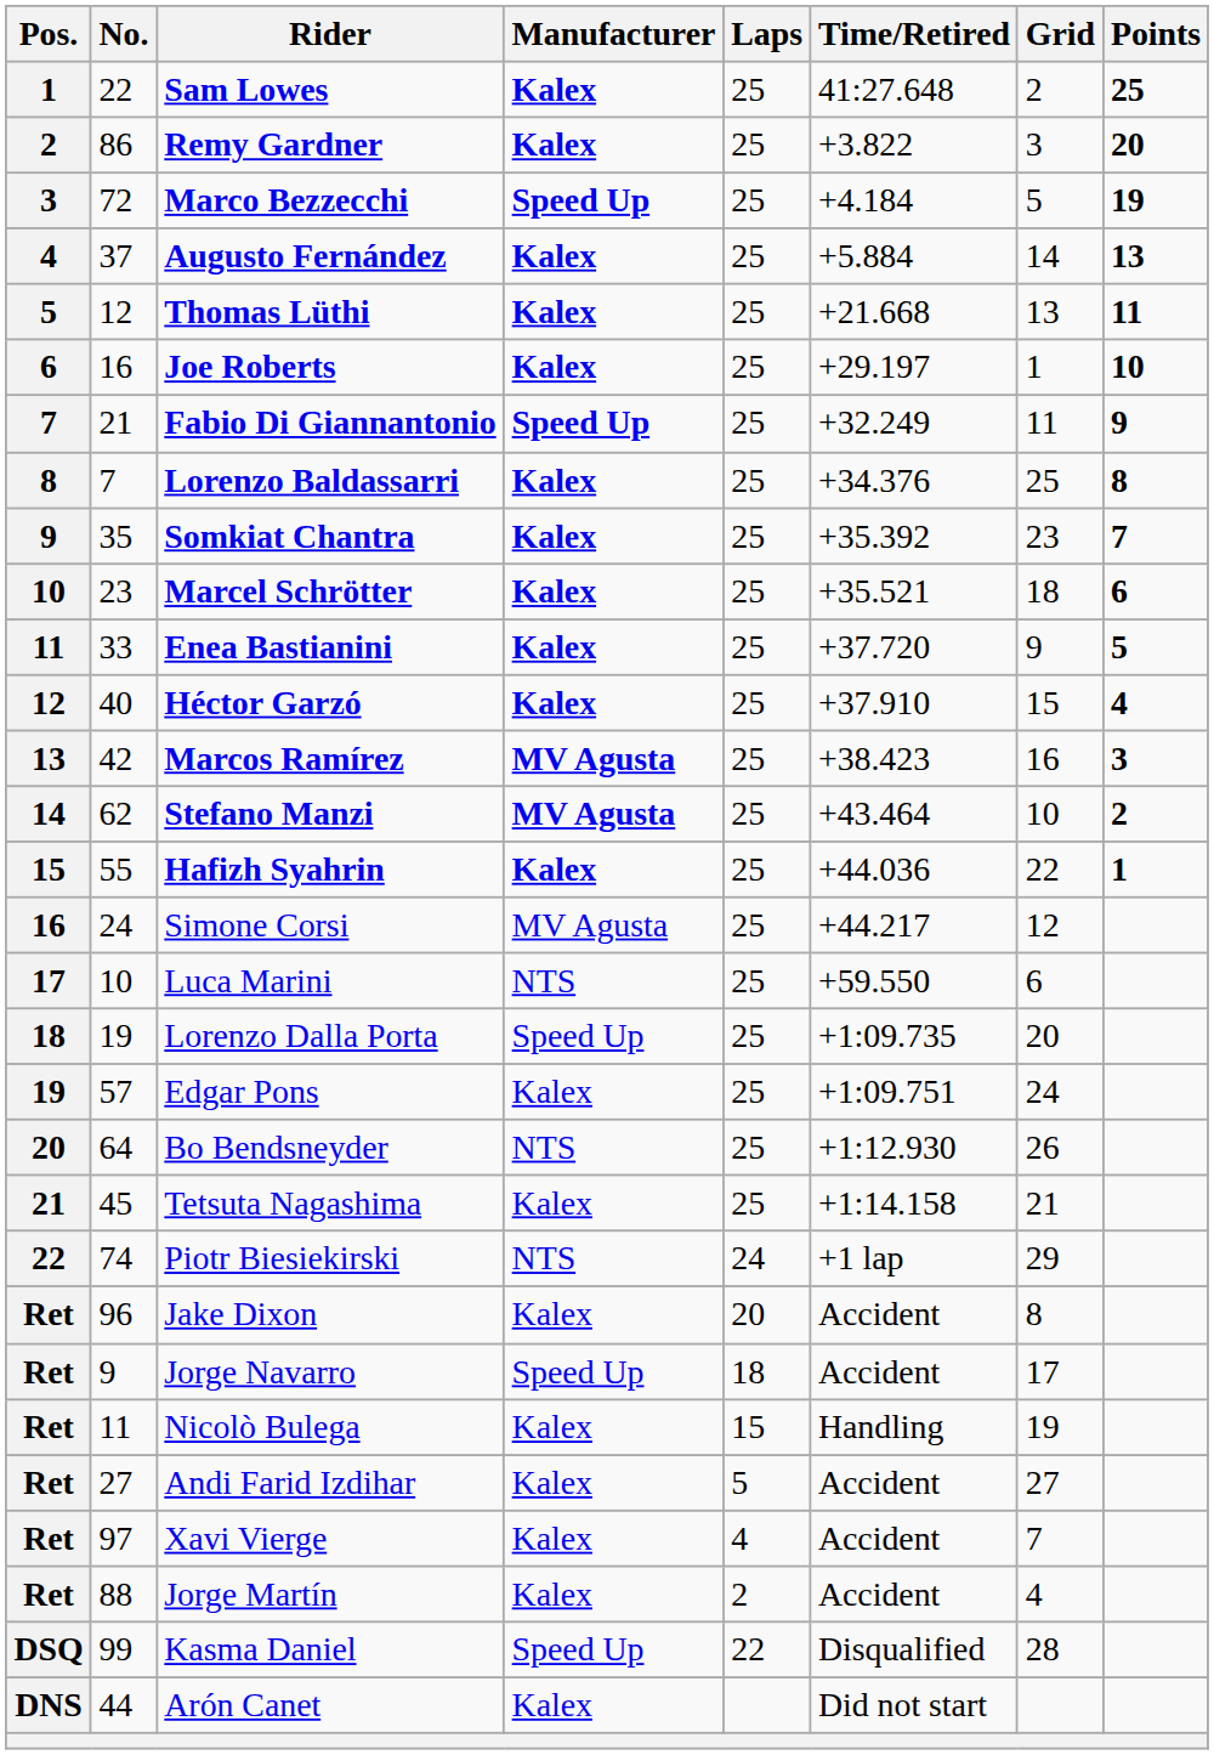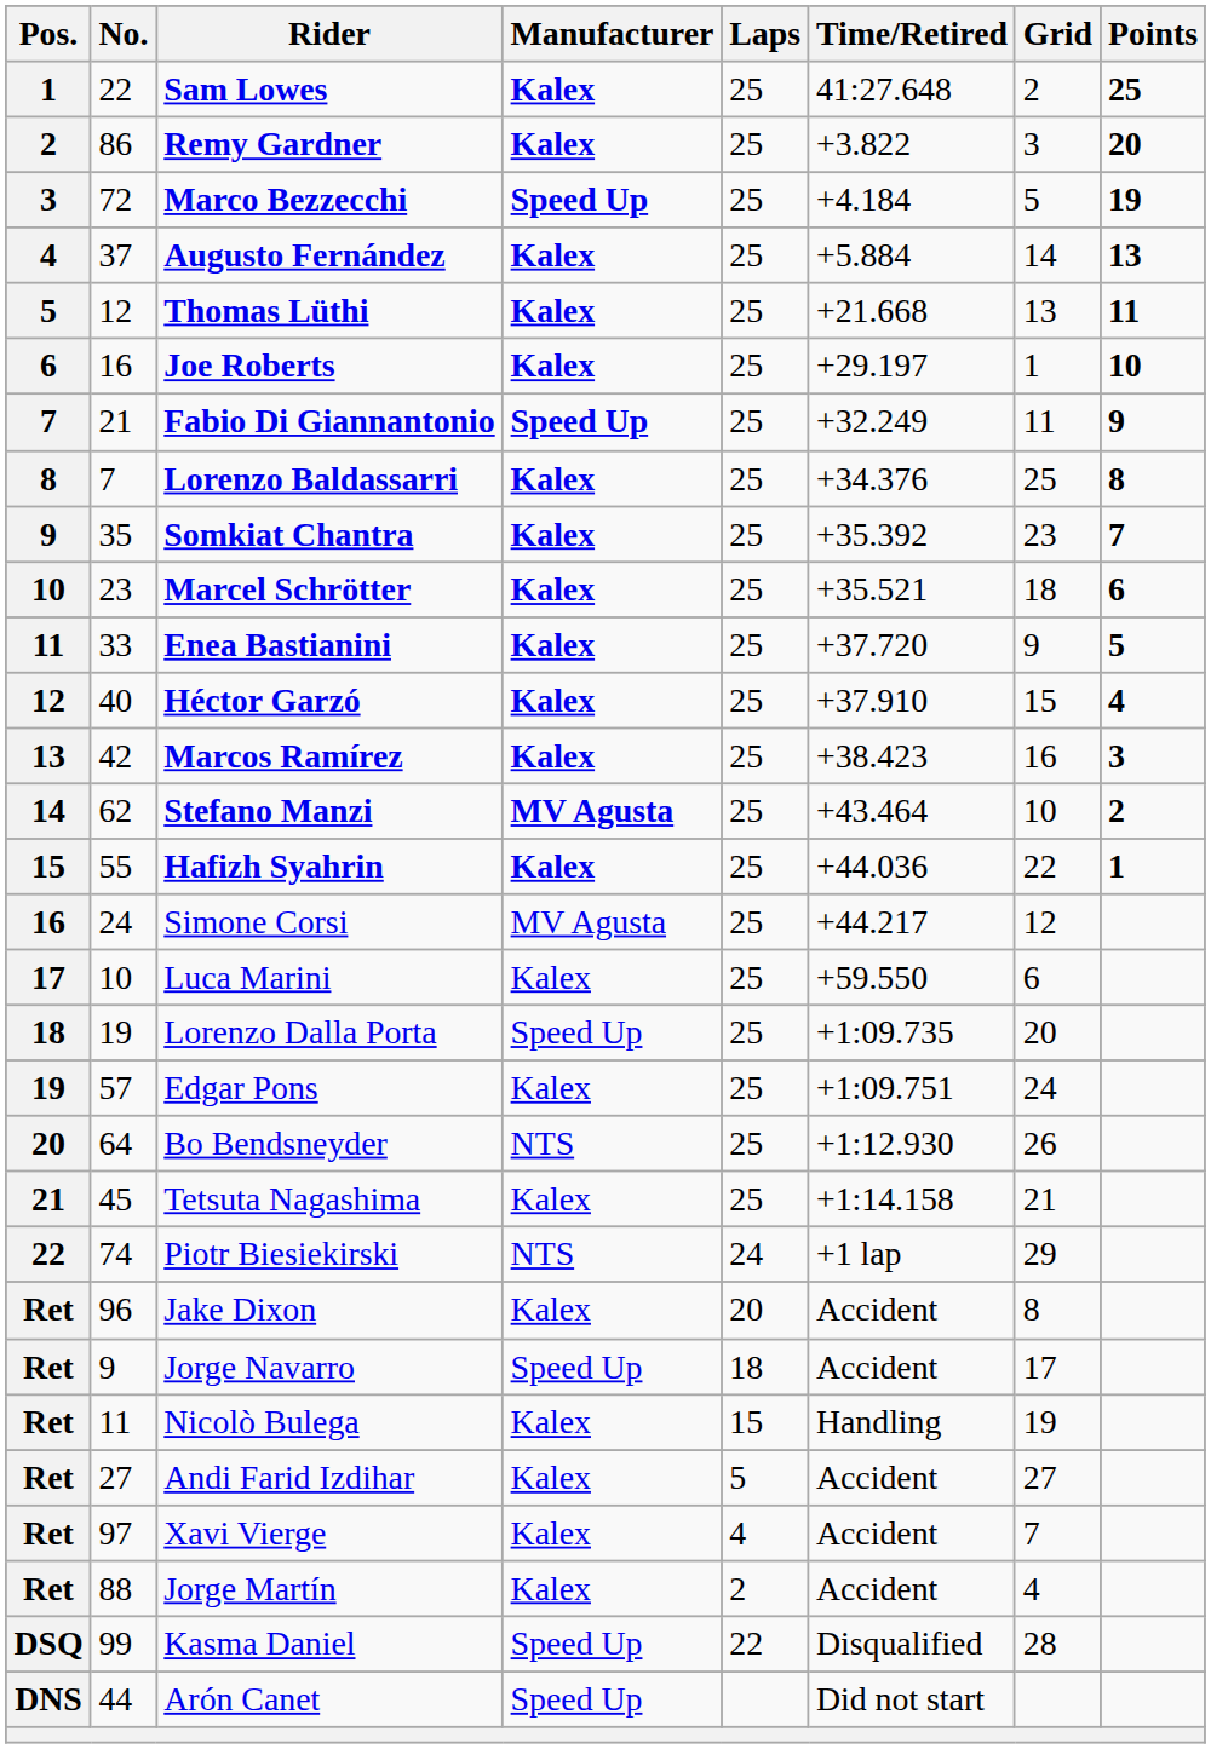 <table class="wikitable" style="font-size: 95%;">
 <tr>
 <th>Pos.</th>
 <th>No.</th>
 <th>Rider</th>
 <th>Manufacturer</th>
 <th>Laps</th>
 <th>Time/Retired</th>
 <th>Grid</th>
 <th>Points</th>
 </tr>
 <tr>
 <th>1</th>
 <td>22</td>
 <td> <strong><a href='#'>Sam Lowes</a></strong></td>
 <td><strong><a href='#'>Kalex</a></strong></td>
 <td>25</td>
 <td>41:27.648</td>
 <td>2</td>
 <td><strong>25</strong></td>
 </tr>
 <tr>
 <th>2</th>
 <td>86</td>
 <td> <strong><a href='#'>Remy Gardner</a></strong></td>
 <td><strong><a href='#'>Kalex</a></strong></td>
 <td>25</td>
 <td>+3.822</td>
 <td>3</td>
 <td><strong>20</strong></td>
 </tr>
 <tr>
 <th>3</th>
 <td>72</td>
 <td> <strong><a href='#'>Marco Bezzecchi</a></strong></td>
 <td><strong><a href='#'>Speed Up</a></strong></td>
 <td>25</td>
 <td>+4.184</td>
 <td>5</td>
 <td><strong>19</strong></td>
 </tr>
 <tr>
 <th>4</th>
 <td>37</td>
 <td> <strong><a href='#'>Augusto Fernández</a></strong></td>
 <td><strong><a href='#'>Kalex</a></strong></td>
 <td>25</td>
 <td>+5.884</td>
 <td>14</td>
 <td><strong>13</strong></td>
 </tr>
 <tr>
 <th>5</th>
 <td>12</td>
 <td> <strong><a href='#'>Thomas Lüthi</a></strong></td>
 <td><strong><a href='#'>Kalex</a></strong></td>
 <td>25</td>
 <td>+21.668</td>
 <td>13</td>
 <td><strong>11</strong></td>
 </tr>
 <tr>
 <th>6</th>
 <td>16</td>
 <td> <strong><a href='#'>Joe Roberts</a></strong></td>
 <td><strong><a href='#'>Kalex</a></strong></td>
 <td>25</td>
 <td>+29.197</td>
 <td>1</td>
 <td><strong>10</strong></td>
 </tr>
 <tr>
 <th>7</th>
 <td>21</td>
 <td> <strong><a href='#'>Fabio Di Giannantonio</a></strong></td>
 <td><strong><a href='#'>Speed Up</a></strong></td>
 <td>25</td>
 <td>+32.249</td>
 <td>11</td>
 <td><strong>9</strong></td>
 </tr>
 <tr>
 <th>8</th>
 <td>7</td>
 <td> <strong><a href='#'>Lorenzo Baldassarri</a></strong></td>
 <td><strong><a href='#'>Kalex</a></strong></td>
 <td>25</td>
 <td>+34.376</td>
 <td>25</td>
 <td><strong>8</strong></td>
 </tr>
 <tr>
 <th>9</th>
 <td>35</td>
 <td> <strong><a href='#'>Somkiat Chantra</a></strong></td>
 <td><strong><a href='#'>Kalex</a></strong></td>
 <td>25</td>
 <td>+35.392</td>
 <td>23</td>
 <td><strong>7</strong></td>
 </tr>
 <tr>
 <th>10</th>
 <td>23</td>
 <td> <strong><a href='#'>Marcel Schrötter</a></strong></td>
 <td><strong><a href='#'>Kalex</a></strong></td>
 <td>25</td>
 <td>+35.521</td>
 <td>18</td>
 <td><strong>6</strong></td>
 </tr>
 <tr>
 <th>11</th>
 <td>33</td>
 <td> <strong><a href='#'>Enea Bastianini</a></strong></td>
 <td><strong><a href='#'>Kalex</a></strong></td>
 <td>25</td>
 <td>+37.720</td>
 <td>9</td>
 <td><strong>5</strong></td>
 </tr>
 <tr>
 <th>12</th>
 <td>40</td>
 <td> <strong><a href='#'>Héctor Garzó</a></strong></td>
 <td><strong><a href='#'>Kalex</a></strong></td>
 <td>25</td>
 <td>+37.910</td>
 <td>15</td>
 <td><strong>4</strong></td>
 </tr>
 <tr>
 <th>13</th>
 <td>42</td>
 <td> <strong><a href='#'>Marcos Ramírez</a></strong></td>
-<td><strong><a href='#'>MV Agusta</a></strong></td>
+<td><strong><a href='#'>Kalex</a></strong></td>
 <td>25</td>
 <td>+38.423</td>
 <td>16</td>
 <td><strong>3</strong></td>
 </tr>
 <tr>
 <th>14</th>
 <td>62</td>
 <td> <strong><a href='#'>Stefano Manzi</a></strong></td>
 <td><strong><a href='#'>MV Agusta</a></strong></td>
 <td>25</td>
 <td>+43.464</td>
 <td>10</td>
 <td><strong>2</strong></td>
 </tr>
 <tr>
 <th>15</th>
 <td>55</td>
 <td> <strong><a href='#'>Hafizh Syahrin</a></strong></td>
 <td><strong><a href='#'>Kalex</a></strong></td>
 <td>25</td>
 <td>+44.036</td>
 <td>22</td>
 <td><strong>1</strong></td>
 </tr>
 <tr>
 <th>16</th>
 <td>24</td>
 <td> <a href='#'>Simone Corsi</a></td>
 <td><a href='#'>MV Agusta</a></td>
 <td>25</td>
 <td>+44.217</td>
 <td>12</td>
 <td></td>
 </tr>
 <tr>
 <th>17</th>
 <td>10</td>
 <td> <a href='#'>Luca Marini</a></td>
-<td><a href='#'>NTS</a></td>
+<td><a href='#'>Kalex</a></td>
 <td>25</td>
 <td>+59.550</td>
 <td>6</td>
 <td></td>
 </tr>
 <tr>
 <th>18</th>
 <td>19</td>
 <td> <a href='#'>Lorenzo Dalla Porta</a></td>
 <td><a href='#'>Speed Up</a></td>
 <td>25</td>
 <td>+1:09.735</td>
 <td>20</td>
 <td></td>
 </tr>
 <tr>
 <th>19</th>
 <td>57</td>
 <td> <a href='#'>Edgar Pons</a></td>
 <td><a href='#'>Kalex</a></td>
 <td>25</td>
 <td>+1:09.751</td>
 <td>24</td>
 <td></td>
 </tr>
 <tr>
 <th>20</th>
 <td>64</td>
 <td> <a href='#'>Bo Bendsneyder</a></td>
 <td><a href='#'>NTS</a></td>
 <td>25</td>
 <td>+1:12.930</td>
 <td>26</td>
 <td></td>
 </tr>
 <tr>
 <th>21</th>
 <td>45</td>
 <td> <a href='#'>Tetsuta Nagashima</a></td>
 <td><a href='#'>Kalex</a></td>
 <td>25</td>
 <td>+1:14.158</td>
 <td>21</td>
 <td></td>
 </tr>
 <tr>
 <th>22</th>
 <td>74</td>
 <td> <a href='#'>Piotr Biesiekirski</a></td>
 <td><a href='#'>NTS</a></td>
 <td>24</td>
 <td>+1 lap</td>
 <td>29</td>
 <td></td>
 </tr>
 <tr>
 <th>Ret</th>
 <td>96</td>
 <td> <a href='#'>Jake Dixon</a></td>
 <td><a href='#'>Kalex</a></td>
 <td>20</td>
 <td>Accident</td>
 <td>8</td>
 <td></td>
 </tr>
 <tr>
 <th>Ret</th>
 <td>9</td>
 <td> <a href='#'>Jorge Navarro</a></td>
 <td><a href='#'>Speed Up</a></td>
 <td>18</td>
 <td>Accident</td>
 <td>17</td>
 <td></td>
 </tr>
 <tr>
 <th>Ret</th>
 <td>11</td>
 <td> <a href='#'>Nicolò Bulega</a></td>
 <td><a href='#'>Kalex</a></td>
 <td>15</td>
 <td>Handling</td>
 <td>19</td>
 <td></td>
 </tr>
 <tr>
 <th>Ret</th>
 <td>27</td>
 <td> <a href='#'>Andi Farid Izdihar</a></td>
 <td><a href='#'>Kalex</a></td>
 <td>5</td>
 <td>Accident</td>
 <td>27</td>
 <td></td>
 </tr>
 <tr>
 <th>Ret</th>
 <td>97</td>
 <td> <a href='#'>Xavi Vierge</a></td>
 <td><a href='#'>Kalex</a></td>
 <td>4</td>
 <td>Accident</td>
 <td>7</td>
 <td></td>
 </tr>
 <tr>
 <th>Ret</th>
 <td>88</td>
 <td> <a href='#'>Jorge Martín</a></td>
 <td><a href='#'>Kalex</a></td>
 <td>2</td>
 <td>Accident</td>
 <td>4</td>
 <td></td>
 </tr>
 <tr>
 <th>DSQ</th>
 <td>99</td>
 <td> <a href='#'>Kasma Daniel</a></td>
 <td><a href='#'>Speed Up</a></td>
 <td>22</td>
 <td>Disqualified</td>
 <td>28</td>
 <td></td>
 </tr>
 <tr>
 <th>DNS</th>
 <td>44</td>
 <td> <a href='#'>Arón Canet</a></td>
-<td><a href='#'>Kalex</a></td>
+<td><a href='#'>Speed Up</a></td>
 <td></td>
 <td>Did not start</td>
 <td></td>
 <td></td>
 </tr>
 <tr>
 <th colspan=8></th>
 </tr>
 </table>
